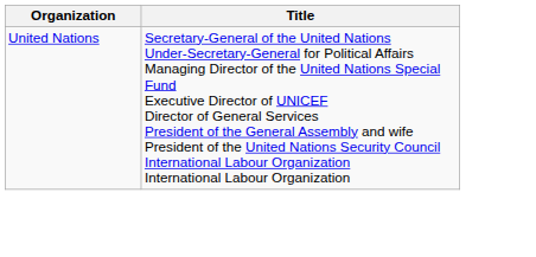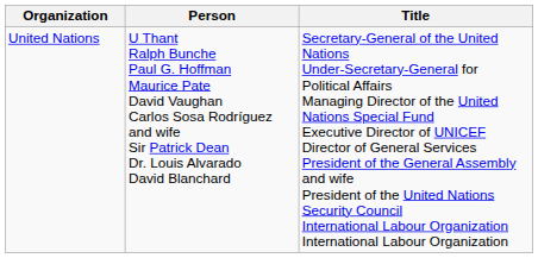 <table class="wikitable">
 <tr style="vertical-align: top;">
 <th width="150">Organization</th>
+<th width="260">Person</th>
 <th width="360">Title</th>
 </tr>
 <tr style="vertical-align: top;">
 <td> <a href='#'>United Nations</a></td>
+<td> <a href='#'>U Thant</a><br> <a href='#'>Ralph Bunche</a><br> <a href='#'>Paul G. Hoffman</a><br> <a href='#'>Maurice Pate</a><br> David Vaughan<br> Carlos Sosa Rodríguez and wife<br> Sir <a href='#'>Patrick Dean</a><br>Dr. Louis Alvarado<br>David Blanchard</td>
 <td><a href='#'>Secretary-General of the United Nations</a><br><a href='#'>Under-Secretary-General</a> for Political Affairs<br>Managing Director of the <a href='#'>United Nations Special Fund</a><br>Executive Director of <a href='#'>UNICEF</a><br>Director of General Services<br><a href='#'>President of the General Assembly</a> and wife<br>President of the <a href='#'>United Nations Security Council</a><br><a href='#'>International Labour Organization</a><br>International Labour Organization</td>
 </tr>
 </table>
